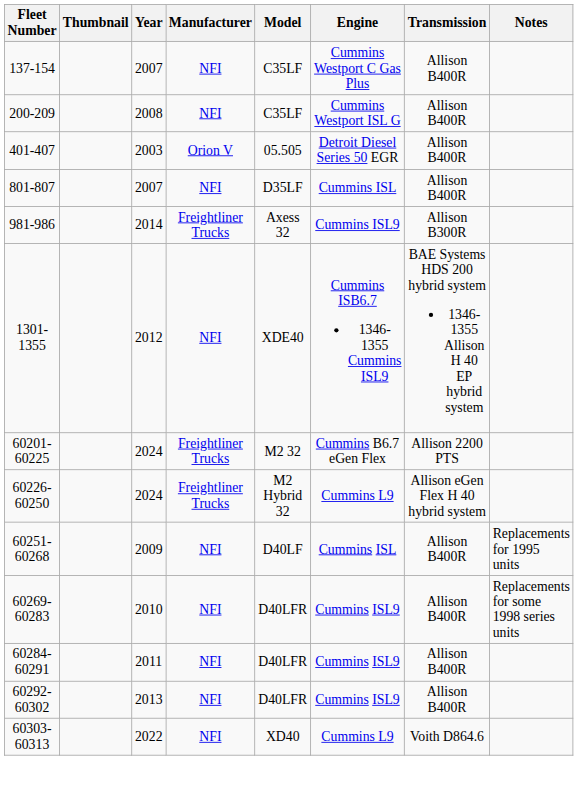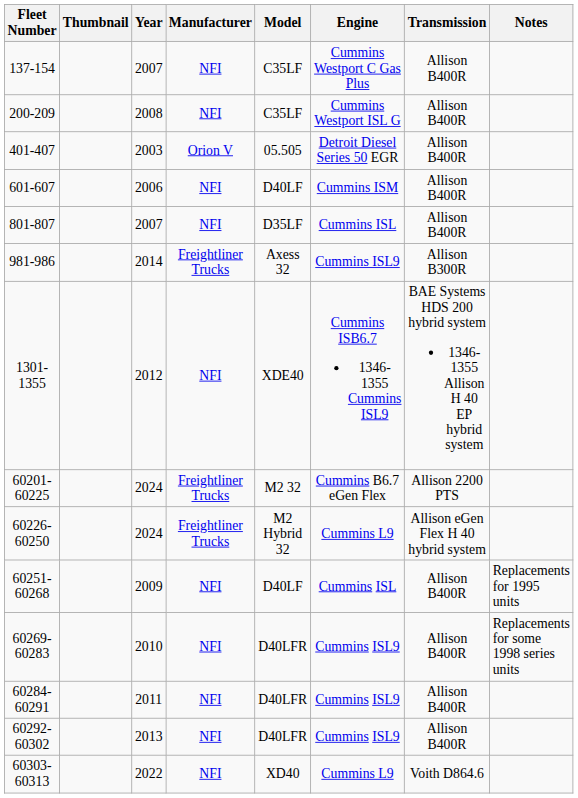 <table class=wikitable>
 <tr>
 <th>Fleet Number</th>
 <th>Thumbnail</th>
 <th>Year</th>
 <th>Manufacturer</th>
 <th>Model</th>
 <th>Engine</th>
 <th>Transmission</th>
 <th>Notes</th>
 </tr>
 <tr align="center">
 <td>137-154</td>
 <td></td>
 <td>2007</td>
 <td><a href='#'>NFI</a></td>
 <td>C35LF</td>
 <td><a href='#'>Cummins Westport C Gas Plus</a></td>
 <td>Allison B400R</td>
 <td align="left"></td>
 </tr>
 <tr align="center">
 <td>200-209</td>
 <td></td>
 <td>2008</td>
 <td><a href='#'>NFI</a></td>
 <td>C35LF</td>
 <td><a href='#'>Cummins Westport ISL G</a></td>
 <td>Allison B400R</td>
 <td align="left"></td>
 </tr>
 <tr align="center">
 <td>401-407</td>
 <td></td>
 <td>2003</td>
 <td><a href='#'>Orion V</a></td>
 <td>05.505</td>
 <td><a href='#'>Detroit Diesel Series 50</a> EGR</td>
+<td>Allison B400R</td>
+<td align="left"></td>
+</tr>
+<tr align="center">
+<td>601-607</td>
+<td></td>
+<td>2006</td>
+<td><a href='#'>NFI</a></td>
+<td>D40LF</td>
+<td><a href='#'>Cummins ISM</a></td>
 <td>Allison B400R</td>
 <td align="left"></td>
 </tr>
 <tr align="center">
 <td>801-807</td>
 <td></td>
 <td>2007</td>
 <td><a href='#'>NFI</a></td>
 <td>D35LF</td>
 <td><a href='#'>Cummins ISL</a></td>
 <td>Allison B400R</td>
 <td align="left"></td>
 </tr>
 <tr align="center">
 <td>981-986</td>
 <td></td>
 <td>2014</td>
 <td><a href='#'>Freightliner Trucks</a></td>
 <td>Axess 32</td>
 <td><a href='#'>Cummins ISL9</a></td>
 <td>Allison B300R</td>
 <td align="left"></td>
 </tr>
 <tr align="center">
 <td>1301-1355</td>
 <td></td>
 <td>2012</td>
 <td><a href='#'>NFI</a></td>
 <td>XDE40</td>
 <td><a href='#'>Cummins</a> <a href='#'>ISB6.7</a><br><ul><li>1346-1355 <a href='#'>Cummins</a> <a href='#'>ISL9</a></li></ul></td>
 <td>BAE Systems HDS 200 hybrid system<br><ul><li>1346-1355 Allison H 40 EP hybrid system</li></ul></td>
 <td align="left"></td>
 </tr>
 <tr align="center">
 <td>60201-60225</td>
 <td></td>
 <td>2024</td>
 <td><a href='#'>Freightliner Trucks</a></td>
 <td>M2 32</td>
 <td><a href='#'>Cummins</a> B6.7 eGen Flex</td>
 <td>Allison 2200 PTS</td>
 <td align="left"></td>
 </tr>
 <tr align="center">
 <td>60226-60250</td>
 <td></td>
 <td>2024</td>
 <td><a href='#'>Freightliner Trucks</a></td>
 <td>M2 Hybrid 32</td>
 <td><a href='#'>Cummins L9</a></td>
 <td>Allison eGen Flex H 40 hybrid system</td>
 <td align="left"></td>
 </tr>
 <tr align="center">
 <td>60251-60268</td>
 <td></td>
 <td>2009</td>
 <td><a href='#'>NFI</a></td>
 <td>D40LF</td>
 <td><a href='#'>Cummins</a> <a href='#'>ISL</a></td>
 <td>Allison B400R</td>
 <td align="left">Replacements for 1995 units</td>
 </tr>
 <tr align="center">
 <td>60269-60283</td>
 <td></td>
 <td>2010</td>
 <td><a href='#'>NFI</a></td>
 <td>D40LFR</td>
 <td><a href='#'>Cummins</a> <a href='#'>ISL9</a></td>
 <td>Allison B400R</td>
 <td align="left">Replacements for some 1998 series units</td>
 </tr>
 <tr align="center">
 <td>60284-60291</td>
 <td></td>
 <td>2011</td>
 <td><a href='#'>NFI</a></td>
 <td>D40LFR</td>
 <td><a href='#'>Cummins</a> <a href='#'>ISL9</a></td>
 <td>Allison B400R</td>
 <td align="left"></td>
 </tr>
 <tr align="center">
 <td>60292-60302</td>
 <td></td>
 <td>2013</td>
 <td><a href='#'>NFI</a></td>
 <td>D40LFR</td>
 <td><a href='#'>Cummins</a> <a href='#'>ISL9</a></td>
 <td>Allison B400R</td>
 <td align="left"></td>
 </tr>
 <tr align="center">
 <td>60303-60313</td>
 <td></td>
 <td>2022</td>
 <td><a href='#'>NFI</a></td>
 <td>XD40</td>
 <td><a href='#'>Cummins L9</a></td>
 <td>Voith D864.6</td>
 </tr>
 </table>
